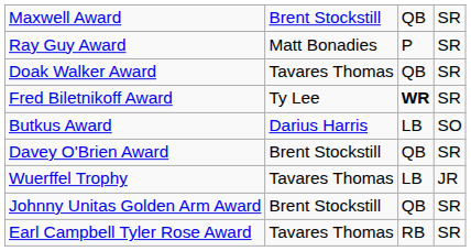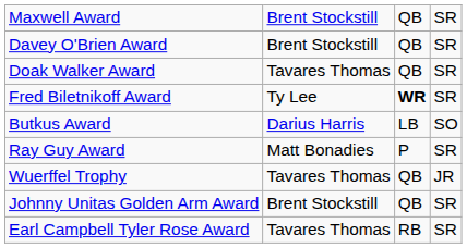 <table class="wikitable">
 <tr>
 <td><a href='#'>Maxwell Award</a></td>
 <td><a href='#'>Brent Stockstill</a></td>
 <td>QB</td>
 <td>SR</td>
 </tr>
 <tr>
-<td><a href='#'>Ray Guy Award</a></td>
-<td>Matt Bonadies</td>
-<td>P</td>
+<td><a href='#'>Davey O'Brien Award</a></td>
+<td>Brent Stockstill</td>
+<td>QB</td>
 <td>SR</td>
 </tr>
 <tr>
 <td><a href='#'>Doak Walker Award</a></td>
 <td>Tavares Thomas</td>
 <td>QB</td>
 <td>SR</td>
 </tr>
 <tr>
 <td><a href='#'>Fred Biletnikoff Award</a></td>
 <td>Ty Lee</td>
 <td><strong>WR</strong></td>
 <td>SR</td>
 </tr>
 <tr>
 <td><a href='#'>Butkus Award</a></td>
 <td><a href='#'>Darius Harris</a></td>
 <td>LB</td>
 <td>SO</td>
 </tr>
 <tr>
-<td><a href='#'>Davey O'Brien Award</a></td>
-<td>Brent Stockstill</td>
-<td>QB</td>
+<td><a href='#'>Ray Guy Award</a></td>
+<td>Matt Bonadies</td>
+<td>P</td>
 <td>SR</td>
 </tr>
 <tr>
 <td><a href='#'>Wuerffel Trophy</a></td>
 <td>Tavares Thomas</td>
-<td>LB</td>
+<td>QB</td>
 <td>JR</td>
 </tr>
 <tr>
 <td><a href='#'>Johnny Unitas Golden Arm Award</a></td>
 <td>Brent Stockstill</td>
 <td>QB</td>
 <td>SR</td>
 </tr>
 <tr>
 <td><a href='#'>Earl Campbell Tyler Rose Award</a></td>
 <td>Tavares Thomas</td>
 <td>RB</td>
 <td>SR</td>
 </tr>
 </table>
